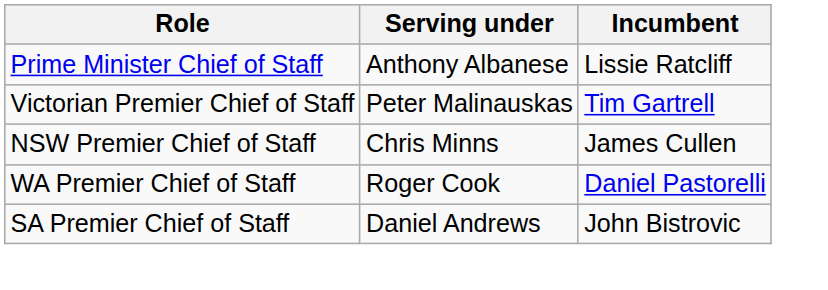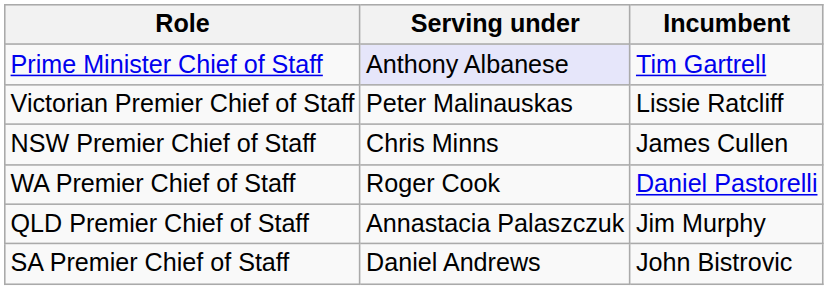 <table class="wikitable">
 <tr>
 <th>Role</th>
 <th>Serving under</th>
 <th>Incumbent</th>
 </tr>
 <tr>
 <td><a href='#'>Prime Minister Chief of Staff</a></td>
-<td>Anthony Albanese</td>
-<td>Lissie Ratcliff</td>
+<td style="background: lavender;">Anthony Albanese</td>
+<td><a href='#'>Tim Gartrell</a></td>
 </tr>
 <tr>
 <td>Victorian Premier Chief of Staff</td>
 <td>Peter Malinauskas</td>
-<td><a href='#'>Tim Gartrell</a></td>
+<td>Lissie Ratcliff</td>
 </tr>
 <tr>
 <td>NSW Premier Chief of Staff</td>
 <td>Chris Minns</td>
 <td>James Cullen</td>
 </tr>
 <tr>
 <td>WA Premier Chief of Staff</td>
 <td>Roger Cook</td>
 <td><a href='#'>Daniel Pastorelli</a></td>
 </tr>
 <tr>
+<td>QLD Premier Chief of Staff</td>
+<td>Annastacia Palaszczuk</td>
+<td>Jim Murphy</td>
+</tr>
+<tr>
 <td>SA Premier Chief of Staff</td>
 <td>Daniel Andrews</td>
 <td>John Bistrovic</td>
 </tr>
 </table>
